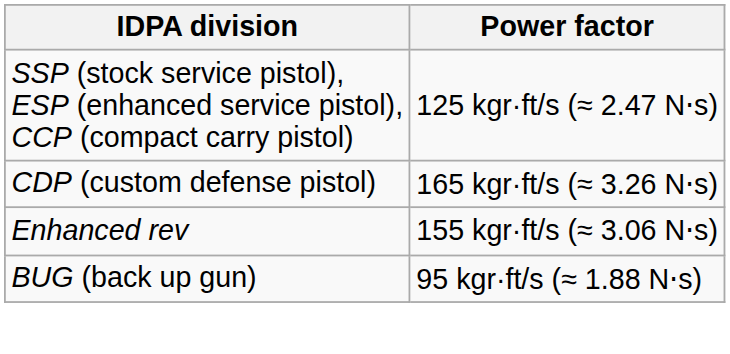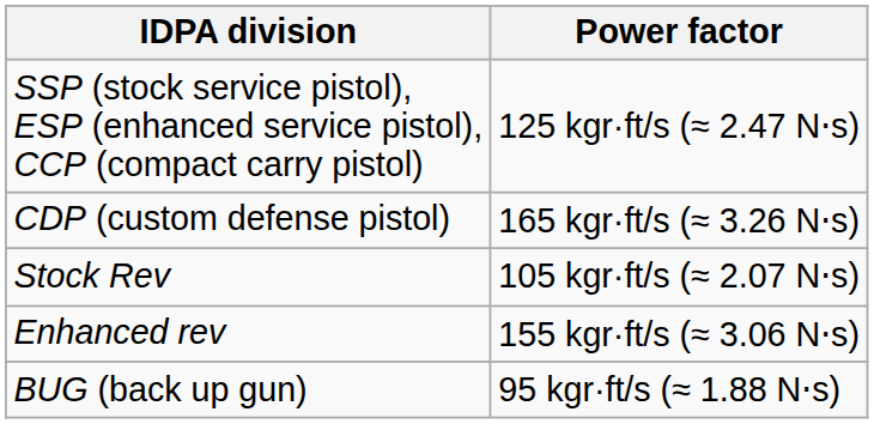 <table class="wikitable">
 <tr>
 <th>IDPA division</th>
 <th>Power factor</th>
 </tr>
 <tr>
 <td><em>SSP</em> (stock service pistol),<br><em>ESP</em> (enhanced service pistol),<br><em>CCP</em> (compact carry pistol)</td>
 <td>125 kgr·ft/s (≈ 2.47 N⋅s)</td>
 </tr>
 <tr>
 <td><em>CDP</em> (custom defense pistol)</td>
 <td>165 kgr·ft/s (≈ 3.26 N⋅s)</td>
 </tr>
 <tr>
+<td><em>Stock Rev</em></td>
+<td>105 kgr·ft/s (≈ 2.07 N⋅s)</td>
+</tr>
+<tr>
 <td><em>Enhanced rev</em></td>
 <td>155 kgr·ft/s (≈ 3.06 N⋅s)</td>
 </tr>
 <tr>
 <td><em>BUG</em> (back up gun)</td>
 <td>95 kgr·ft/s (≈ 1.88 N⋅s)</td>
 </tr>
 </table>
